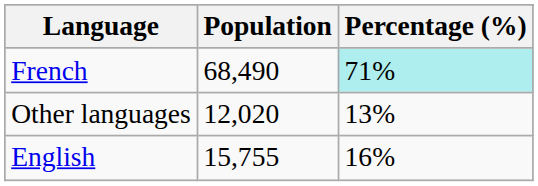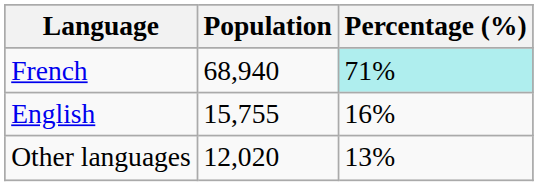 <table class="wikitable">
 <tr>
 <th>Language</th>
 <th>Population</th>
 <th>Percentage (%)</th>
 </tr>
 <tr>
 <td><a href='#'>French</a></td>
-<td>68,490</td>
+<td>68,940</td>
 <td style="background: paleturquoise;">71%</td>
+</tr>
+<tr>
+<td><a href='#'>English</a></td>
+<td>15,755</td>
+<td>16%</td>
 </tr>
 <tr>
 <td>Other languages</td>
 <td>12,020</td>
 <td>13%</td>
 </tr>
-<tr>
-<td><a href='#'>English</a></td>
-<td>15,755</td>
-<td>16%</td>
-</tr>
 </table>
